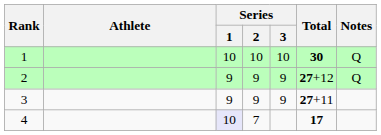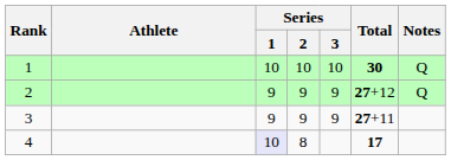 <table class="wikitable" style="text-align:center">
 <tr>
 <th rowspan=2 width=40>Rank</th>
 <th rowspan=2 width=200>Athlete</th>
 <th colspan=3>Series</th>
 <th rowspan=2 width=40>Total</th>
 <th rowspan=2 width=40>Notes</th>
 </tr>
 <tr>
 <th width=25>1</th>
 <th width=25>2</th>
 <th width=25>3</th>
 </tr>
 <tr bgcolor=bbffbb>
 <td>1</td>
 <td align=left></td>
 <td>10</td>
 <td>10</td>
 <td>10</td>
 <td><strong>30</strong></td>
 <td>Q</td>
 </tr>
 <tr bgcolor=bbffbb>
 <td>2</td>
 <td align=left></td>
 <td>9</td>
 <td>9</td>
 <td>9</td>
 <td><strong>27</strong>+12</td>
 <td>Q</td>
 </tr>
 <tr>
 <td>3</td>
 <td align=left></td>
 <td>9</td>
 <td>9</td>
 <td>9</td>
 <td><strong>27</strong>+11</td>
 <td></td>
 </tr>
 <tr>
 <td>4</td>
 <td align=left></td>
 <td style="background: lavender;">10</td>
-<td>7</td>
+<td>8</td>
 <td></td>
 <td><strong>17</strong></td>
 <td></td>
 </tr>
 </table>
